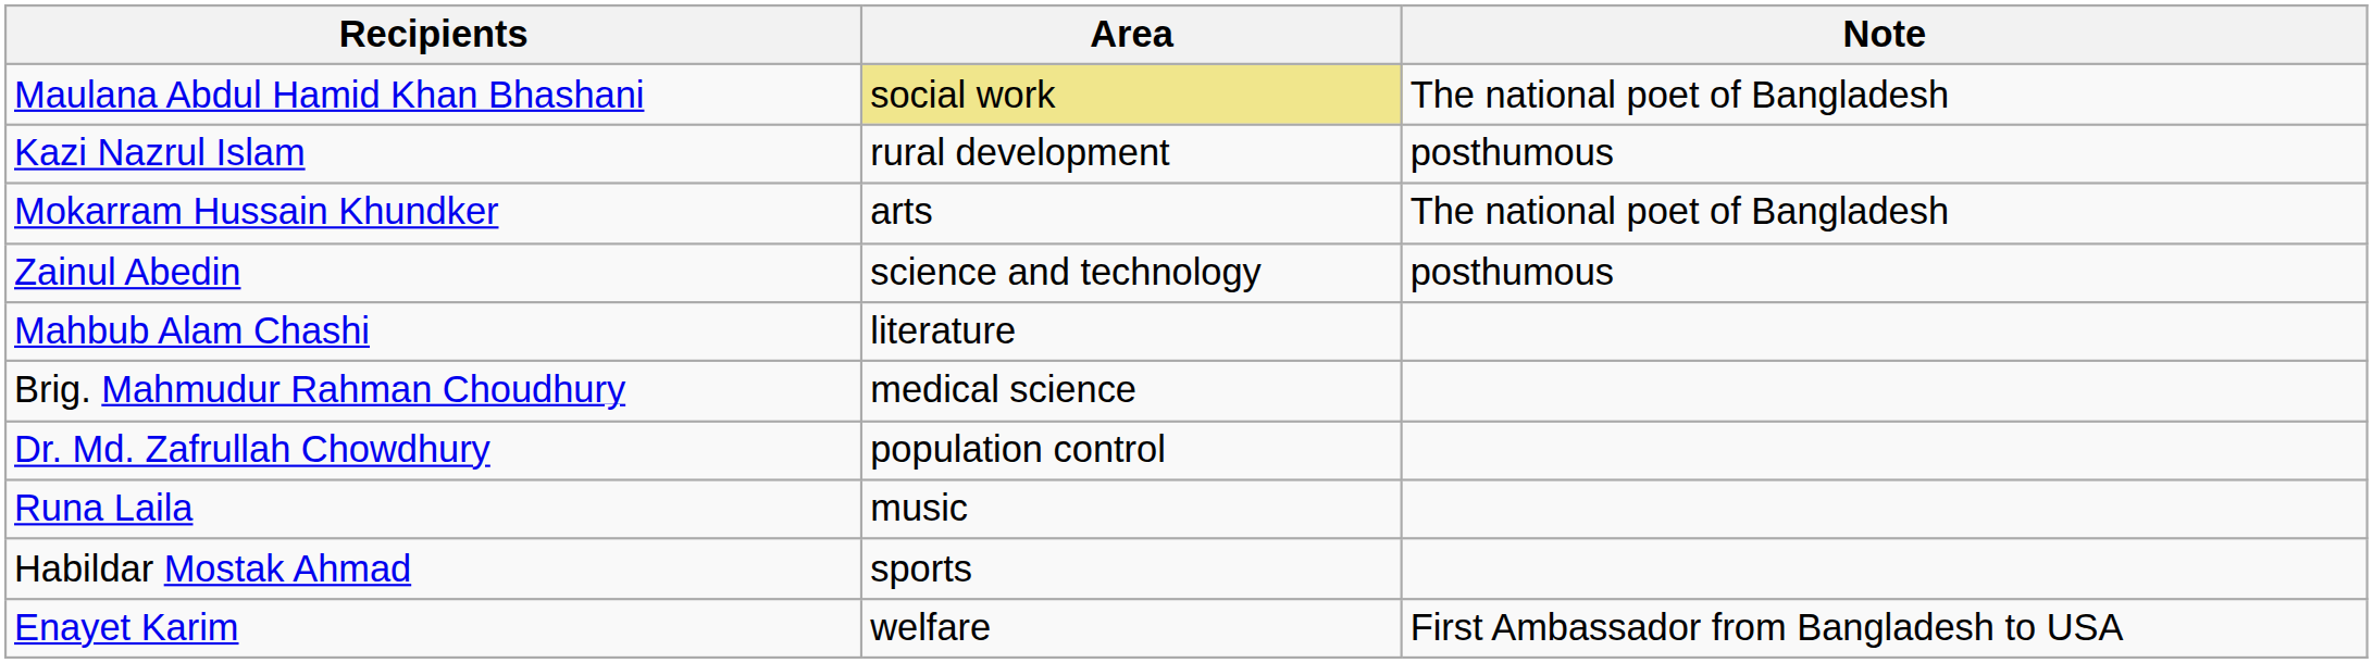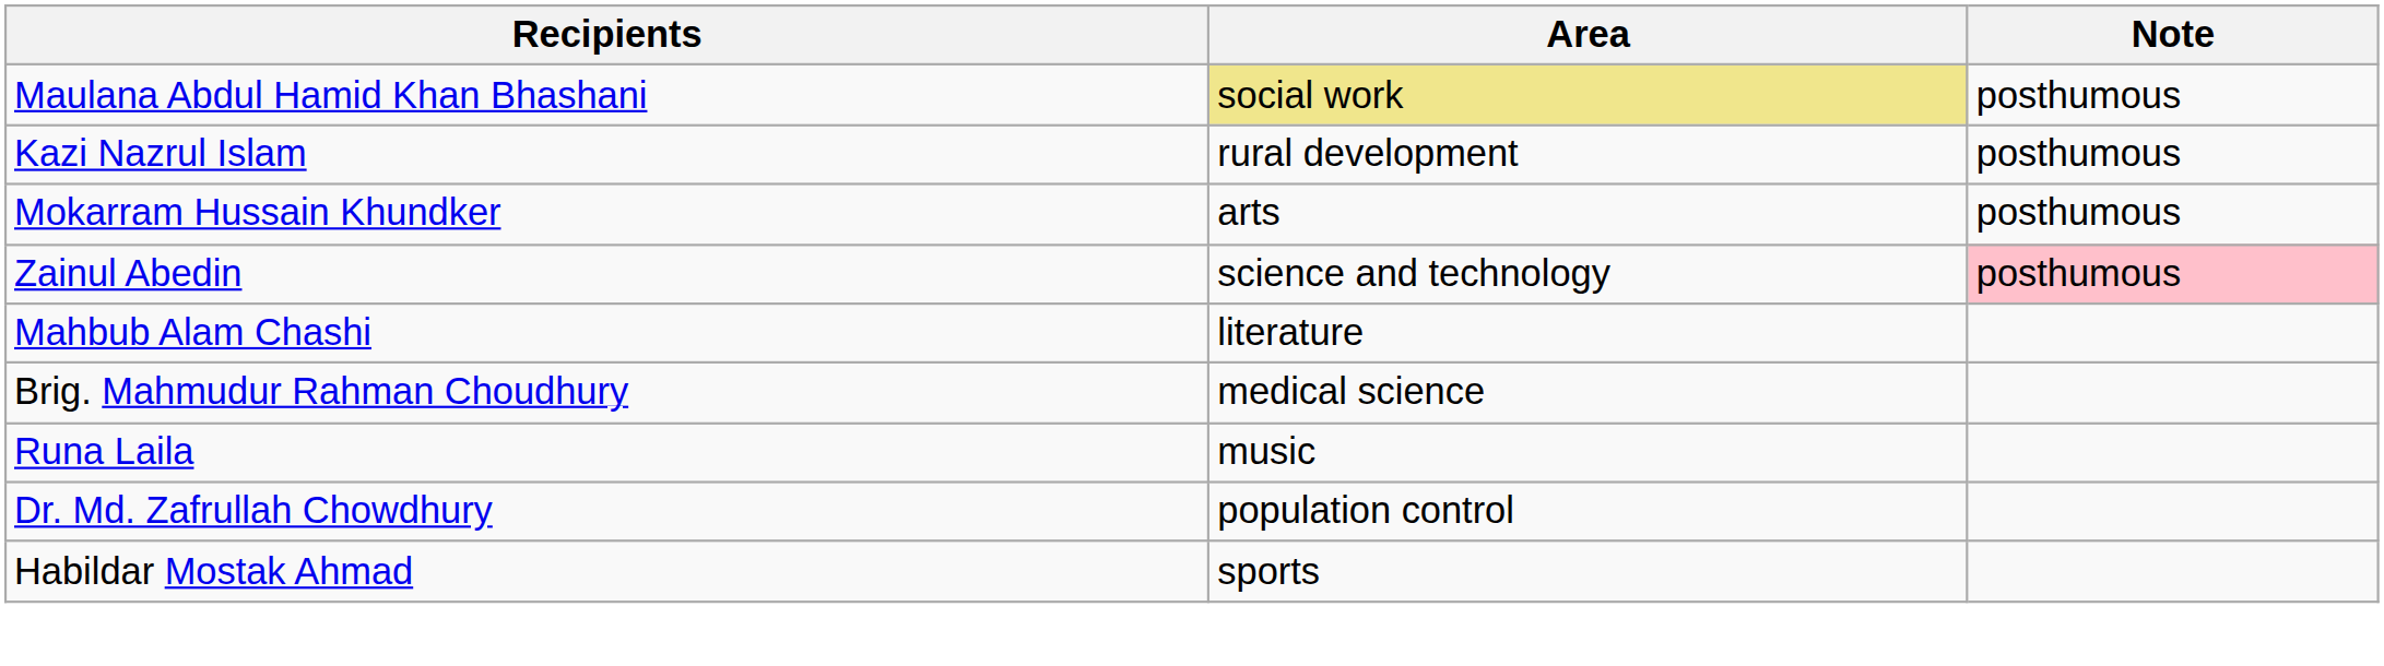 <table class="wikitable" style="width:80%;">
 <tr>
 <th>Recipients</th>
 <th>Area</th>
 <th>Note</th>
 </tr>
 <tr>
 <td><a href='#'>Maulana Abdul Hamid Khan Bhashani</a></td>
 <td style="background: khaki;">social work</td>
-<td>The national poet of Bangladesh</td>
+<td>posthumous</td>
 </tr>
 <tr>
 <td><a href='#'>Kazi Nazrul Islam</a></td>
 <td>rural development</td>
 <td>posthumous</td>
 </tr>
 <tr>
 <td><a href='#'>Mokarram Hussain Khundker</a></td>
 <td>arts</td>
-<td>The national poet of Bangladesh</td>
+<td>posthumous</td>
 </tr>
 <tr>
 <td><a href='#'>Zainul Abedin</a></td>
 <td>science and technology</td>
-<td>posthumous</td>
+<td style="background: pink;">posthumous</td>
 </tr>
 <tr>
 <td><a href='#'>Mahbub Alam Chashi</a></td>
 <td>literature</td>
 <td></td>
 </tr>
 <tr>
 <td>Brig. <a href='#'>Mahmudur Rahman Choudhury</a></td>
 <td>medical science</td>
 <td></td>
 </tr>
 <tr>
-<td><a href='#'>Dr. Md. Zafrullah Chowdhury</a></td>
-<td>population control</td>
+<td><a href='#'>Runa Laila</a></td>
+<td>music</td>
 <td></td>
 </tr>
 <tr>
-<td><a href='#'>Runa Laila</a></td>
-<td>music</td>
+<td><a href='#'>Dr. Md. Zafrullah Chowdhury</a></td>
+<td>population control</td>
 <td></td>
 </tr>
 <tr>
 <td>Habildar <a href='#'>Mostak Ahmad</a></td>
 <td>sports</td>
 <td></td>
 </tr>
-<tr>
-<td><a href='#'>Enayet Karim</a></td>
-<td>welfare</td>
-<td>First Ambassador from Bangladesh to USA</td>
-</tr>
 </table>
